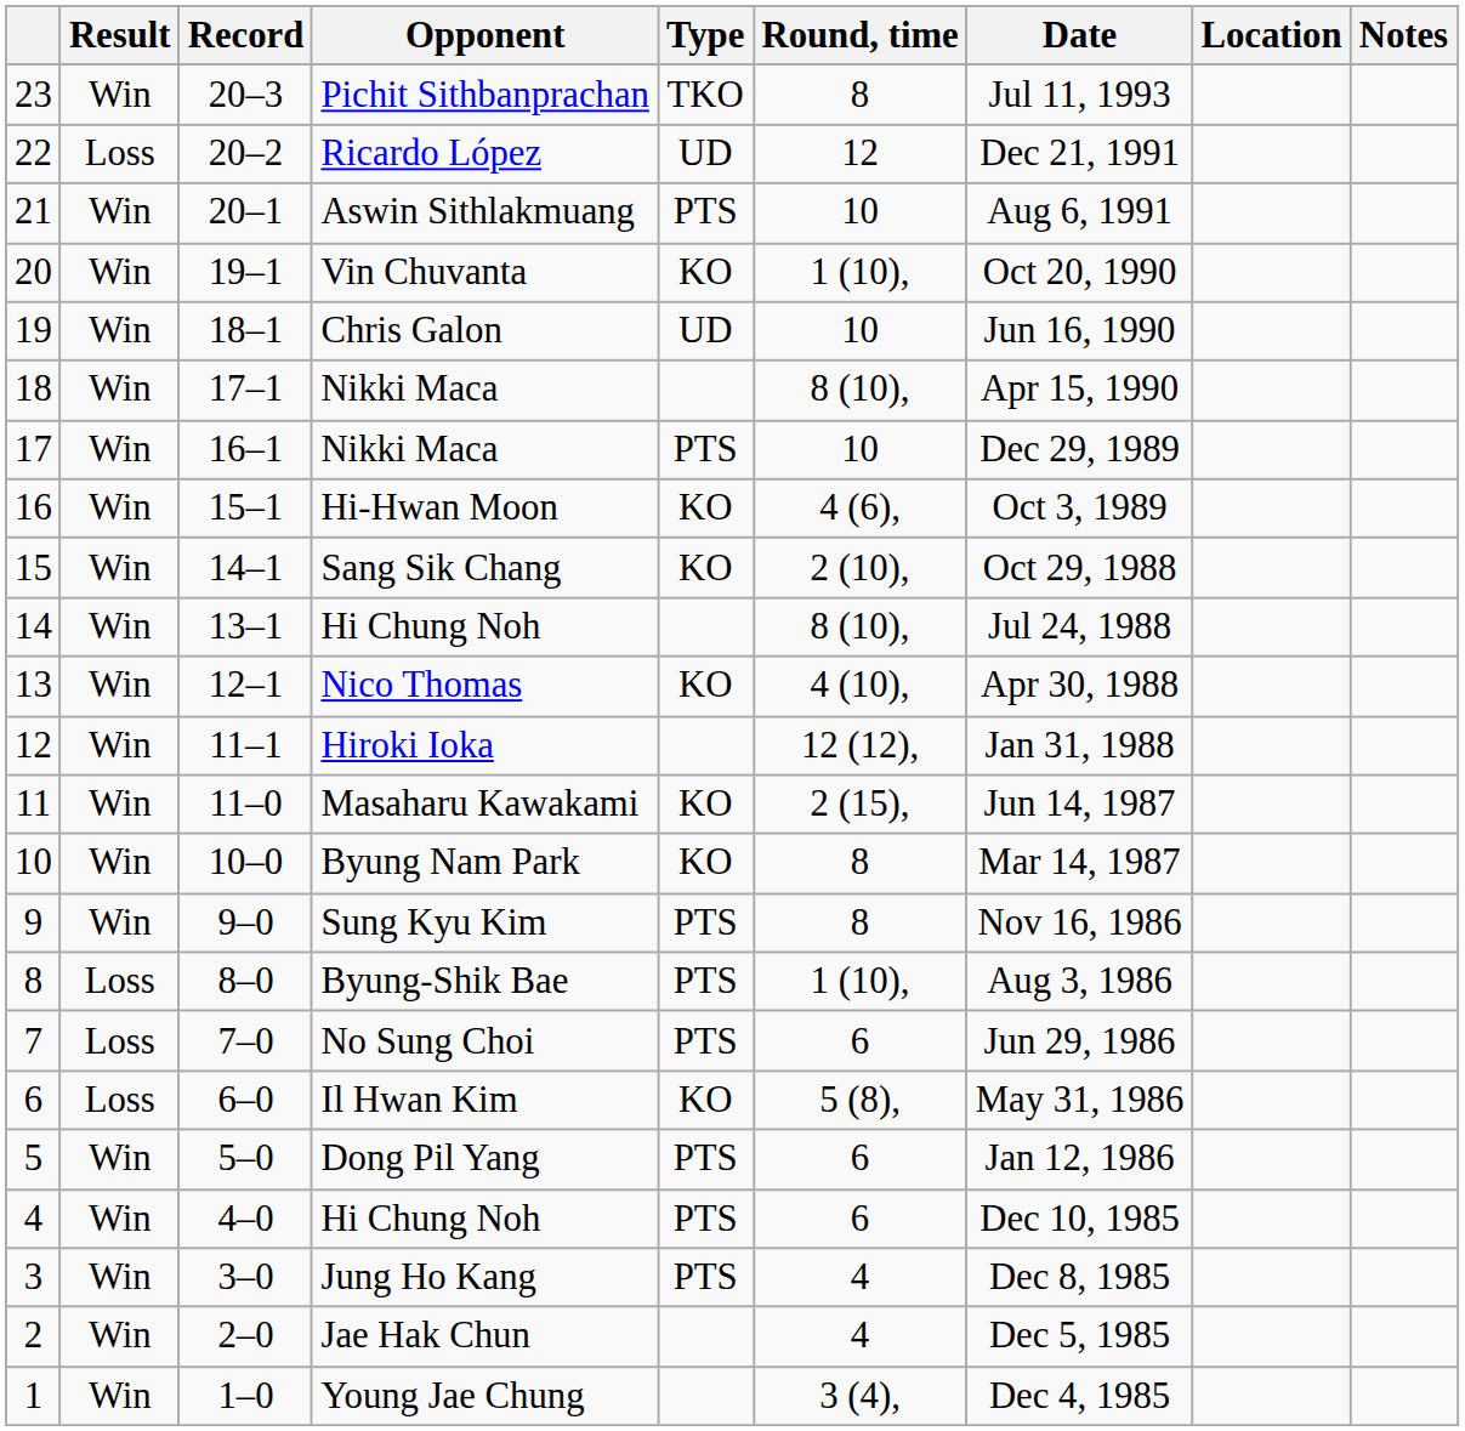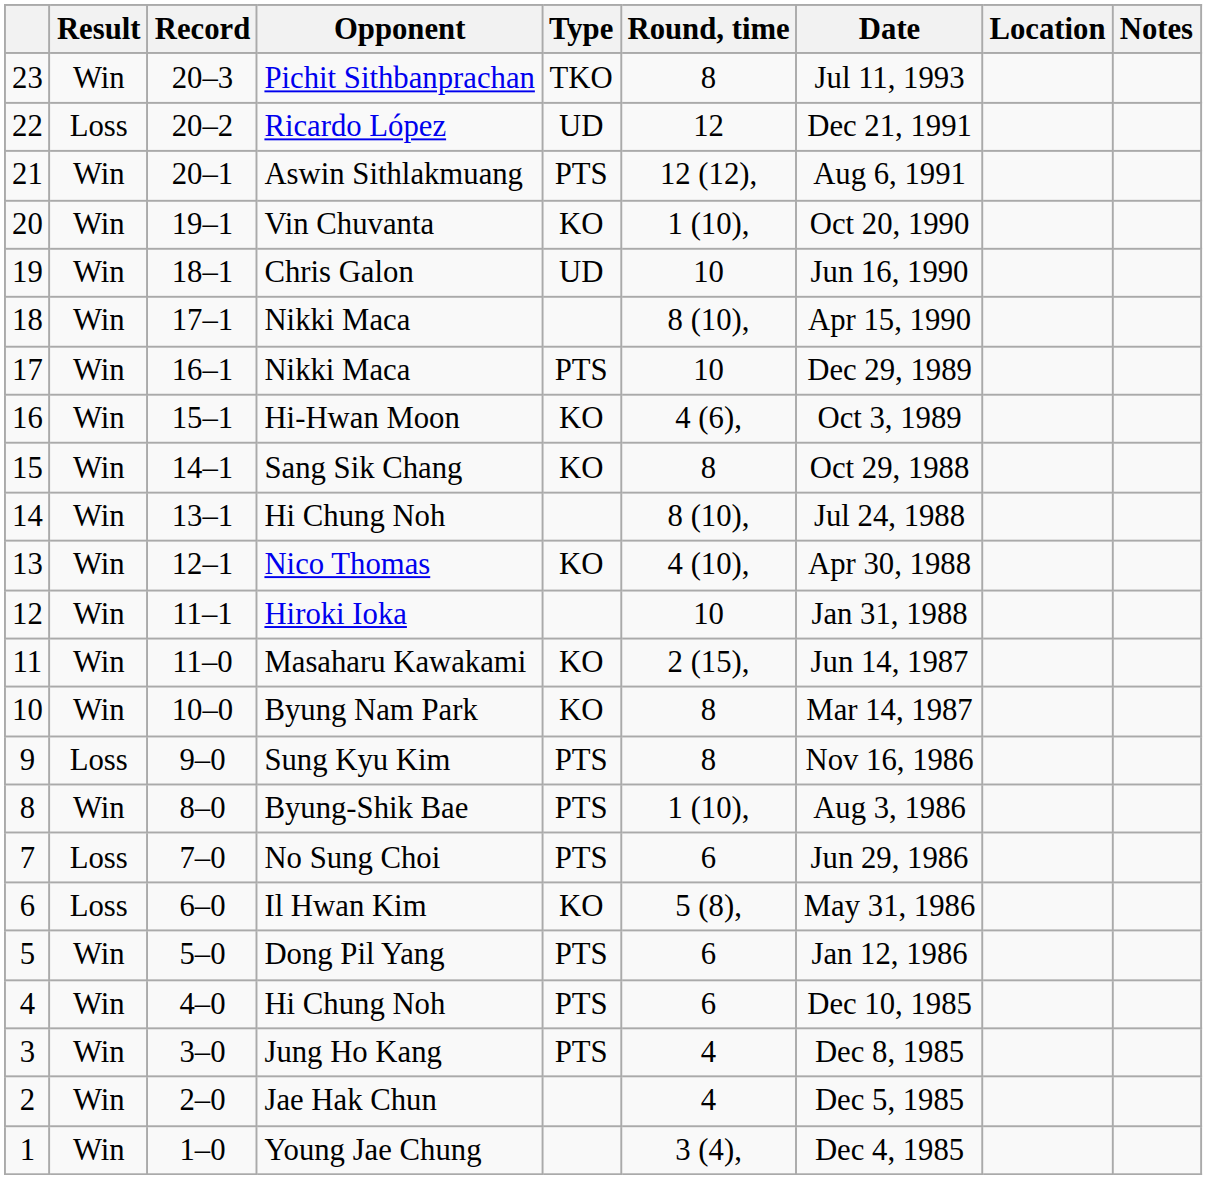 <table class="wikitable" style="text-align:center">
 <tr>
 <th></th>
 <th>Result</th>
 <th>Record</th>
 <th>Opponent</th>
 <th>Type</th>
 <th>Round, time</th>
 <th>Date</th>
 <th>Location</th>
 <th>Notes</th>
 </tr>
 <tr>
 <td>23</td>
 <td>Win</td>
 <td>20–3</td>
 <td style="text-align:left;"><a href='#'>Pichit Sithbanprachan</a></td>
 <td>TKO</td>
 <td>8</td>
 <td>Jul 11, 1993</td>
 <td style="text-align:left;"></td>
 <td style="text-align:left;"></td>
 </tr>
 <tr>
 <td>22</td>
 <td>Loss</td>
 <td>20–2</td>
 <td style="text-align:left;"><a href='#'>Ricardo López</a></td>
 <td>UD</td>
 <td>12</td>
 <td>Dec 21, 1991</td>
 <td style="text-align:left;"></td>
 <td style="text-align:left;"></td>
 </tr>
 <tr>
 <td>21</td>
 <td>Win</td>
 <td>20–1</td>
 <td style="text-align:left;">Aswin Sithlakmuang</td>
 <td>PTS</td>
-<td>10</td>
+<td>12 (12), </td>
 <td>Aug 6, 1991</td>
 <td style="text-align:left;"></td>
 <td></td>
 </tr>
 <tr>
 <td>20</td>
 <td>Win</td>
 <td>19–1</td>
 <td style="text-align:left;">Vin Chuvanta</td>
 <td>KO</td>
 <td>1 (10), </td>
 <td>Oct 20, 1990</td>
 <td style="text-align:left;"></td>
 <td></td>
 </tr>
 <tr>
 <td>19</td>
 <td>Win</td>
 <td>18–1</td>
 <td style="text-align:left;">Chris Galon</td>
 <td>UD</td>
 <td>10</td>
 <td>Jun 16, 1990</td>
 <td style="text-align:left;"></td>
 <td></td>
 </tr>
 <tr>
 <td>18</td>
 <td>Win</td>
 <td>17–1</td>
 <td style="text-align:left;">Nikki Maca</td>
 <td></td>
 <td>8 (10), </td>
 <td>Apr 15, 1990</td>
 <td style="text-align:left;"></td>
 <td></td>
 </tr>
 <tr>
 <td>17</td>
 <td>Win</td>
 <td>16–1</td>
 <td style="text-align:left;">Nikki Maca</td>
 <td>PTS</td>
 <td>10</td>
 <td>Dec 29, 1989</td>
 <td style="text-align:left;"></td>
 <td></td>
 </tr>
 <tr>
 <td>16</td>
 <td>Win</td>
 <td>15–1</td>
 <td style="text-align:left;">Hi-Hwan Moon</td>
 <td>KO</td>
 <td>4 (6), </td>
 <td>Oct 3, 1989</td>
 <td style="text-align:left;"></td>
 <td></td>
 </tr>
 <tr>
 <td>15</td>
 <td>Win</td>
 <td>14–1</td>
 <td style="text-align:left;">Sang Sik Chang</td>
 <td>KO</td>
-<td>2 (10), </td>
+<td>8</td>
 <td>Oct 29, 1988</td>
 <td style="text-align:left;"></td>
 <td></td>
 </tr>
 <tr>
 <td>14</td>
 <td>Win</td>
 <td>13–1</td>
 <td style="text-align:left;">Hi Chung Noh</td>
 <td></td>
 <td>8 (10), </td>
 <td>Jul 24, 1988</td>
 <td style="text-align:left;"></td>
 <td></td>
 </tr>
 <tr>
 <td>13</td>
 <td>Win</td>
 <td>12–1</td>
 <td style="text-align:left;"><a href='#'>Nico Thomas</a></td>
 <td>KO</td>
 <td>4 (10), </td>
 <td>Apr 30, 1988</td>
 <td style="text-align:left;"></td>
 <td></td>
 </tr>
 <tr>
 <td>12</td>
 <td>Win</td>
 <td>11–1</td>
 <td style="text-align:left;"><a href='#'>Hiroki Ioka</a></td>
 <td></td>
-<td>12 (12), </td>
+<td>10</td>
 <td>Jan 31, 1988</td>
 <td style="text-align:left;"></td>
 <td style="text-align:left;"></td>
 </tr>
 <tr>
 <td>11</td>
 <td>Win</td>
 <td>11–0</td>
 <td style="text-align:left;">Masaharu Kawakami</td>
 <td>KO</td>
 <td>2 (15), </td>
 <td>Jun 14, 1987</td>
 <td style="text-align:left;"></td>
 <td style="text-align:left;"></td>
 </tr>
 <tr>
 <td>10</td>
 <td>Win</td>
 <td>10–0</td>
 <td style="text-align:left;">Byung Nam Park</td>
 <td>KO</td>
 <td>8</td>
 <td>Mar 14, 1987</td>
 <td style="text-align:left;"></td>
 <td></td>
 </tr>
 <tr>
 <td>9</td>
-<td>Win</td>
+<td>Loss</td>
 <td>9–0</td>
 <td style="text-align:left;">Sung Kyu Kim</td>
 <td>PTS</td>
 <td>8</td>
 <td>Nov 16, 1986</td>
 <td style="text-align:left;"></td>
 <td></td>
 </tr>
 <tr>
 <td>8</td>
-<td>Loss</td>
+<td>Win</td>
 <td>8–0</td>
 <td style="text-align:left;">Byung-Shik Bae</td>
 <td>PTS</td>
 <td>1 (10), </td>
 <td>Aug 3, 1986</td>
 <td style="text-align:left;"></td>
 <td></td>
 </tr>
 <tr>
 <td>7</td>
 <td>Loss</td>
 <td>7–0</td>
 <td style="text-align:left;">No Sung Choi</td>
 <td>PTS</td>
 <td>6</td>
 <td>Jun 29, 1986</td>
 <td style="text-align:left;"></td>
 <td></td>
 </tr>
 <tr>
 <td>6</td>
 <td>Loss</td>
 <td>6–0</td>
 <td style="text-align:left;">Il Hwan Kim</td>
 <td>KO</td>
 <td>5 (8), </td>
 <td>May 31, 1986</td>
 <td style="text-align:left;"></td>
 <td></td>
 </tr>
 <tr>
 <td>5</td>
 <td>Win</td>
 <td>5–0</td>
 <td style="text-align:left;">Dong Pil Yang</td>
 <td>PTS</td>
 <td>6</td>
 <td>Jan 12, 1986</td>
 <td style="text-align:left;"></td>
 <td></td>
 </tr>
 <tr>
 <td>4</td>
 <td>Win</td>
 <td>4–0</td>
 <td style="text-align:left;">Hi Chung Noh</td>
 <td>PTS</td>
 <td>6</td>
 <td>Dec 10, 1985</td>
 <td style="text-align:left;"></td>
 <td></td>
 </tr>
 <tr>
 <td>3</td>
 <td>Win</td>
 <td>3–0</td>
 <td style="text-align:left;">Jung Ho Kang</td>
 <td>PTS</td>
 <td>4</td>
 <td>Dec 8, 1985</td>
 <td style="text-align:left;"></td>
 <td></td>
 </tr>
 <tr>
 <td>2</td>
 <td>Win</td>
 <td>2–0</td>
 <td style="text-align:left;">Jae Hak Chun</td>
 <td></td>
 <td>4</td>
 <td>Dec 5, 1985</td>
 <td style="text-align:left;"></td>
 <td></td>
 </tr>
 <tr>
 <td>1</td>
 <td>Win</td>
 <td>1–0</td>
 <td style="text-align:left;">Young Jae Chung</td>
 <td></td>
 <td>3 (4), </td>
 <td>Dec 4, 1985</td>
 <td style="text-align:left;"></td>
 <td></td>
 </tr>
 </table>
